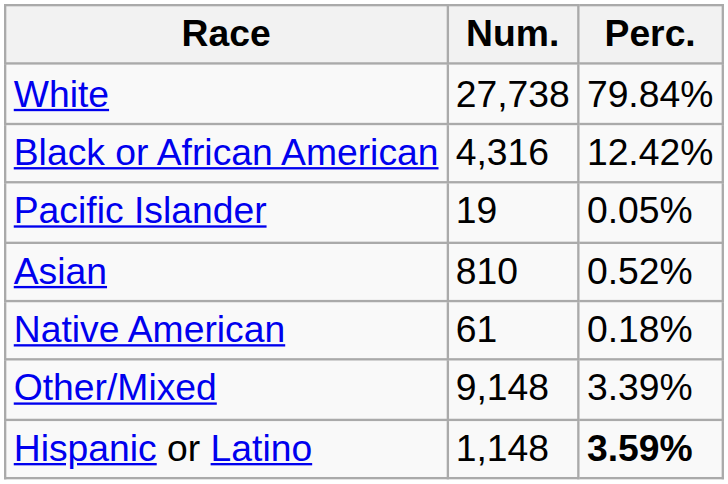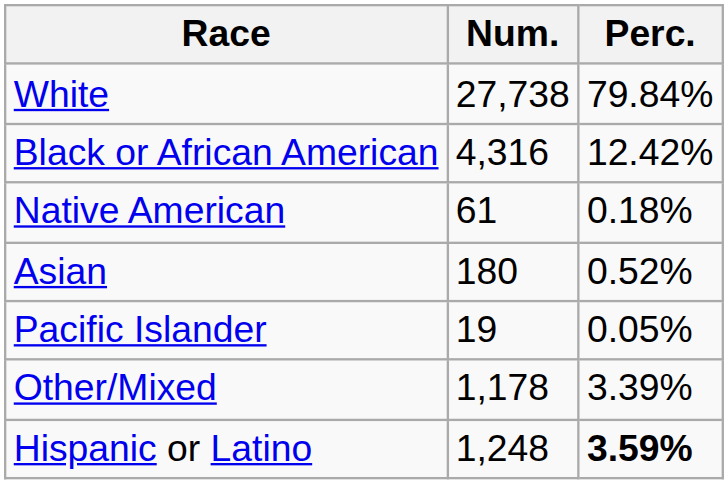 <table class="wikitable">
 <tr>
 <th>Race</th>
 <th>Num.</th>
 <th>Perc.</th>
 </tr>
 <tr>
 <td><a href='#'>White</a></td>
 <td>27,738</td>
 <td>79.84%</td>
 </tr>
 <tr>
 <td><a href='#'>Black or African American</a></td>
 <td>4,316</td>
 <td>12.42%</td>
 </tr>
 <tr>
+<td><a href='#'>Native American</a></td>
+<td>61</td>
+<td>0.18%</td>
+</tr>
+<tr>
+<td><a href='#'>Asian</a></td>
+<td>180</td>
+<td>0.52%</td>
+</tr>
+<tr>
 <td><a href='#'>Pacific Islander</a></td>
 <td>19</td>
 <td>0.05%</td>
 </tr>
 <tr>
-<td><a href='#'>Asian</a></td>
-<td>810</td>
-<td>0.52%</td>
-</tr>
-<tr>
-<td><a href='#'>Native American</a></td>
-<td>61</td>
-<td>0.18%</td>
-</tr>
-<tr>
 <td><a href='#'>Other/Mixed</a></td>
-<td>9,148</td>
+<td>1,178</td>
 <td>3.39%</td>
 </tr>
 <tr>
 <td><a href='#'>Hispanic</a> or <a href='#'>Latino</a></td>
-<td>1,148</td>
+<td>1,248</td>
 <td><strong>3.59%</strong></td>
 </tr>
 </table>
